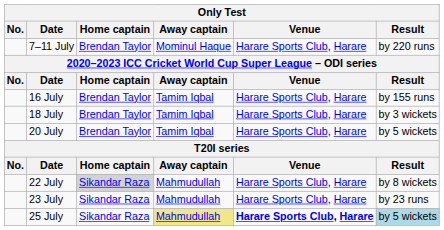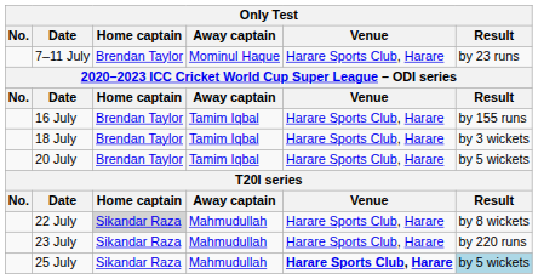 <table class="wikitable">
 <tr>
 <th colspan="9">Only Test</th>
 </tr>
 <tr>
 <th>No.</th>
 <th>Date</th>
 <th>Home captain</th>
 <th>Away captain</th>
 <th>Venue</th>
 <th>Result</th>
 </tr>
 <tr>
 <td></td>
 <td>7–11 July</td>
 <td><a href='#'>Brendan Taylor</a></td>
 <td><a href='#'>Mominul Haque</a></td>
 <td><a href='#'>Harare Sports Club</a>, <a href='#'>Harare</a></td>
-<td> by 220 runs</td>
+<td> by 23 runs</td>
 </tr>
 <tr>
 <th colspan="9"><a href='#'>2020–2023 ICC Cricket World Cup Super League</a> – ODI series</th>
 </tr>
 <tr>
 <th>No.</th>
 <th>Date</th>
 <th>Home captain</th>
 <th>Away captain</th>
 <th>Venue</th>
 <th>Result</th>
 </tr>
 <tr>
 <td></td>
 <td>16 July</td>
 <td><a href='#'>Brendan Taylor</a></td>
 <td><a href='#'>Tamim Iqbal</a></td>
 <td><a href='#'>Harare Sports Club</a>, <a href='#'>Harare</a></td>
 <td> by 155 runs</td>
 </tr>
 <tr>
 <td></td>
 <td>18 July</td>
 <td><a href='#'>Brendan Taylor</a></td>
 <td><a href='#'>Tamim Iqbal</a></td>
 <td><a href='#'>Harare Sports Club</a>, <a href='#'>Harare</a></td>
 <td> by 3 wickets</td>
 </tr>
 <tr>
 <td></td>
 <td>20 July</td>
 <td><a href='#'>Brendan Taylor</a></td>
 <td><a href='#'>Tamim Iqbal</a></td>
 <td><a href='#'>Harare Sports Club</a>, <a href='#'>Harare</a></td>
 <td> by 5 wickets</td>
 </tr>
 <tr>
 <th colspan="9">T20I series</th>
 </tr>
 <tr>
 <th>No.</th>
 <th>Date</th>
 <th>Home captain</th>
 <th>Away captain</th>
 <th>Venue</th>
 <th>Result</th>
 </tr>
 <tr>
 <td></td>
 <td>22 July</td>
 <td style="background: lightgrey;"><a href='#'>Sikandar Raza</a></td>
 <td><a href='#'>Mahmudullah</a></td>
 <td><a href='#'>Harare Sports Club</a>, <a href='#'>Harare</a></td>
 <td> by 8 wickets</td>
 </tr>
 <tr>
 <td></td>
 <td>23 July</td>
 <td><a href='#'>Sikandar Raza</a></td>
 <td><a href='#'>Mahmudullah</a></td>
 <td><a href='#'>Harare Sports Club</a>, <a href='#'>Harare</a></td>
-<td> by 23 runs</td>
+<td> by 220 runs</td>
 </tr>
 <tr>
 <td></td>
 <td>25 July</td>
 <td><a href='#'>Sikandar Raza</a></td>
-<td style="background: khaki;"><a href='#'>Mahmudullah</a></td>
+<td><a href='#'>Mahmudullah</a></td>
 <td><strong><a href='#'>Harare Sports Club</a>, <a href='#'>Harare</a></strong></td>
 <td style="background: lightblue;"> by 5 wickets</td>
 </tr>
 </table>
